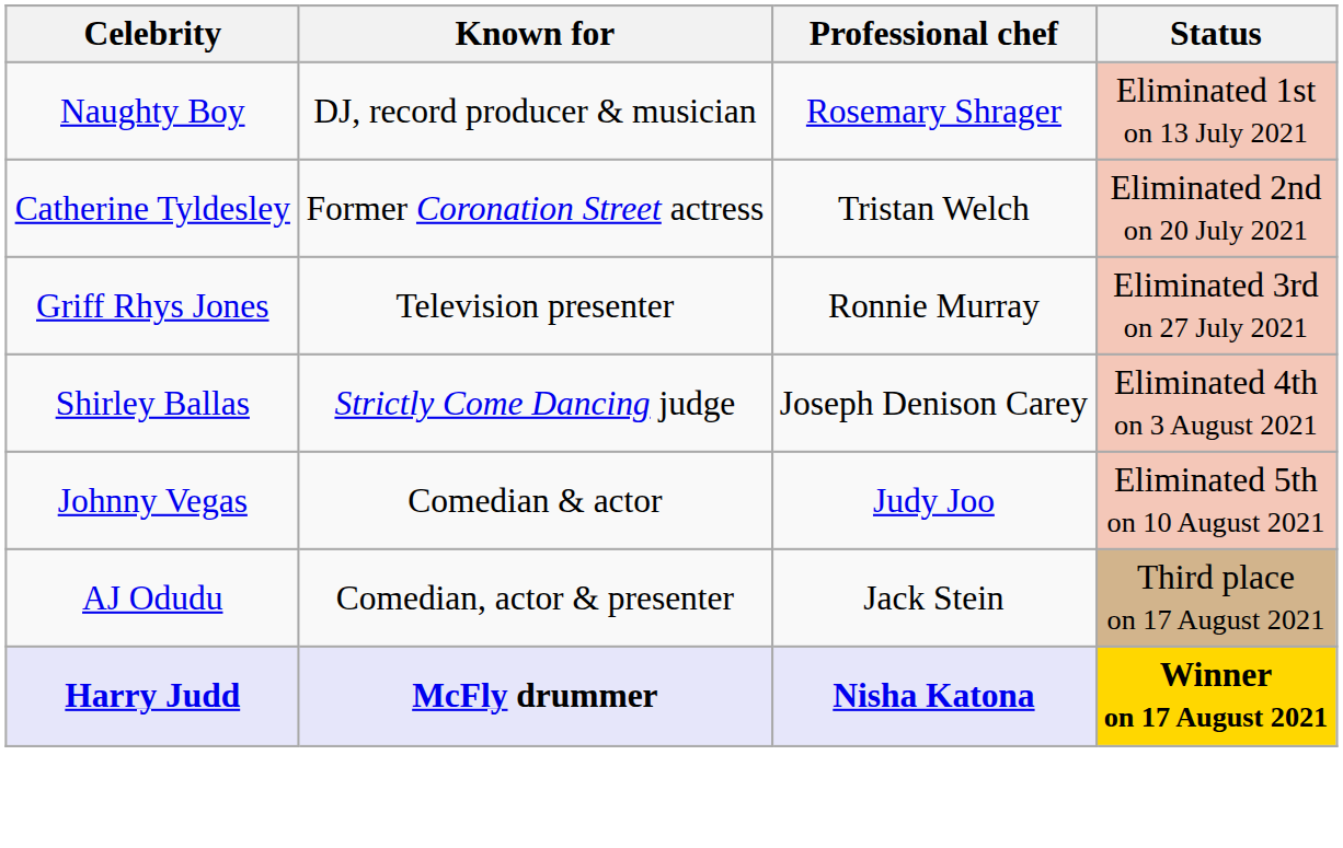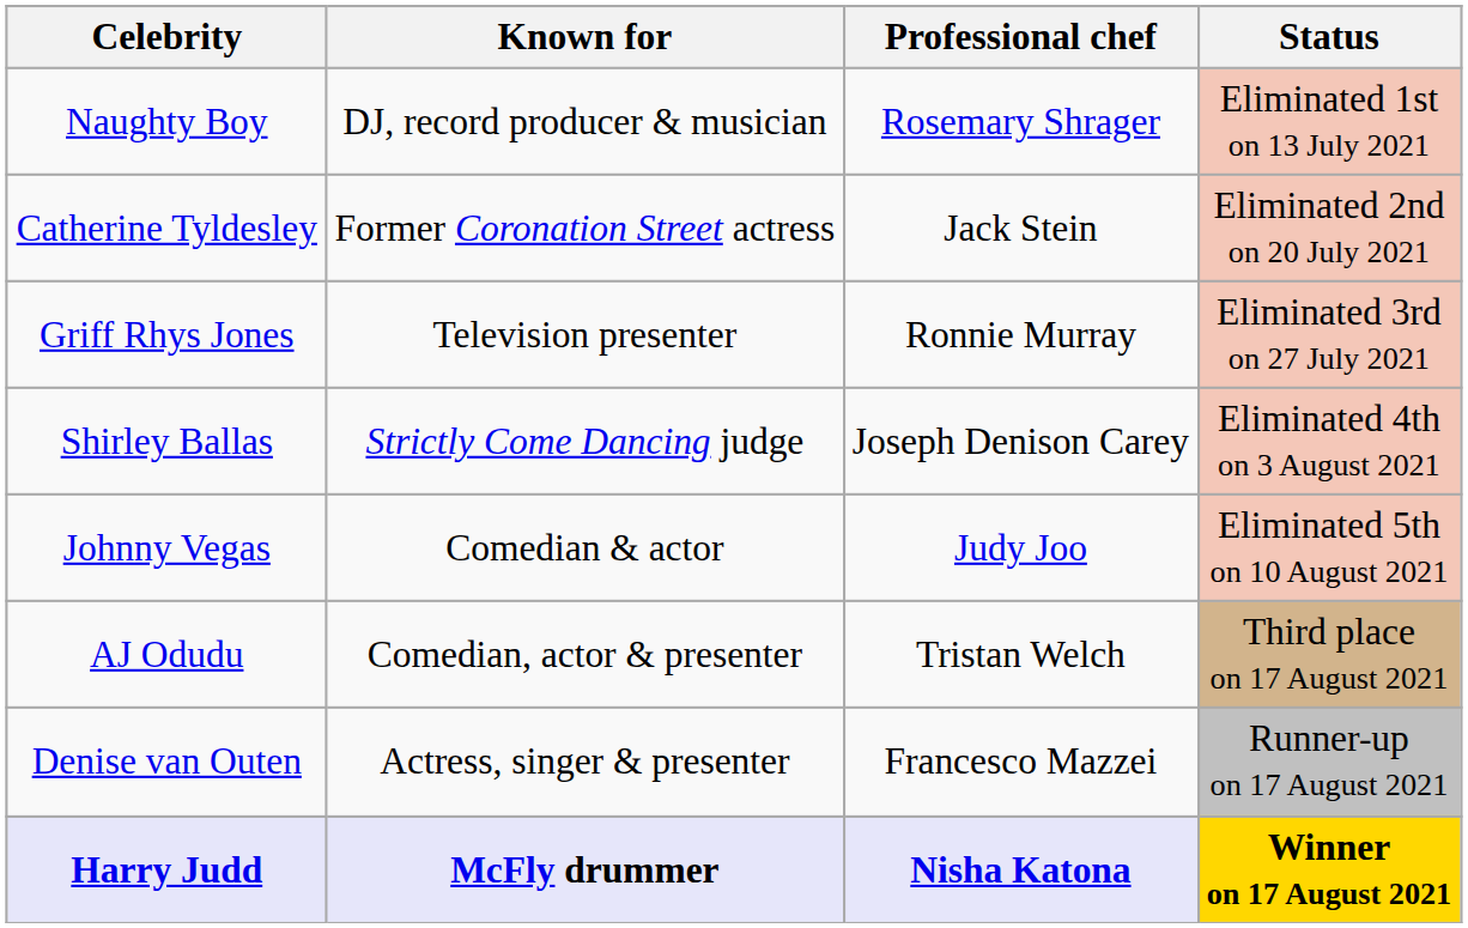 <table class="wikitable" style="margin:auto; text-align:center; font-size:95%;">
 <tr>
 <th>Celebrity</th>
 <th>Known for</th>
 <th>Professional chef</th>
 <th>Status</th>
 </tr>
 <tr>
 <td><a href='#'>Naughty Boy</a></td>
 <td>DJ, record producer & musician</td>
 <td><a href='#'>Rosemary Shrager</a></td>
 <td style="background:#f4c7b8">Eliminated 1st<br><small>on 13 July 2021</small></td>
 </tr>
 <tr>
 <td><a href='#'>Catherine Tyldesley</a></td>
 <td>Former <em><a href='#'>Coronation Street</a></em> actress</td>
-<td>Tristan Welch</td>
+<td>Jack Stein</td>
 <td style="background:#f4c7b8">Eliminated 2nd<br><small>on 20 July 2021</small></td>
 </tr>
 <tr>
 <td><a href='#'>Griff Rhys Jones</a></td>
 <td>Television presenter</td>
 <td>Ronnie Murray</td>
 <td style="background:#f4c7b8">Eliminated 3rd<br><small>on 27 July 2021</small></td>
 </tr>
 <tr>
 <td><a href='#'>Shirley Ballas</a></td>
 <td><em><a href='#'>Strictly Come Dancing</a></em> judge</td>
 <td>Joseph Denison Carey</td>
 <td style="background:#f4c7b8">Eliminated 4th<br><small>on 3 August 2021</small></td>
 </tr>
 <tr>
 <td><a href='#'>Johnny Vegas</a></td>
 <td>Comedian & actor</td>
 <td><a href='#'>Judy Joo</a></td>
 <td style="background:#f4c7b8">Eliminated 5th<br><small>on 10 August 2021</small></td>
 </tr>
 <tr>
 <td><a href='#'>AJ Odudu</a></td>
 <td>Comedian, actor & presenter</td>
-<td>Jack Stein</td>
+<td>Tristan Welch</td>
 <td style="background:tan">Third place<br><small>on 17 August 2021</small></td>
+</tr>
+<tr>
+<td><a href='#'>Denise van Outen</a></td>
+<td>Actress, singer & presenter</td>
+<td>Francesco Mazzei</td>
+<td style="background:silver;">Runner-up<br><small>on 17 August 2021</small></td>
 </tr>
 <tr>
 <td style="background:lavender"><strong><a href='#'>Harry Judd</a></strong></td>
 <td style="background:lavender"><strong><a href='#'>McFly</a> drummer</strong></td>
 <td style="background:lavender"><strong><a href='#'>Nisha Katona</a></strong></td>
 <td style="background:gold;"><strong>Winner<br><small>on 17 August 2021</small></strong></td>
 </tr>
 </table>
